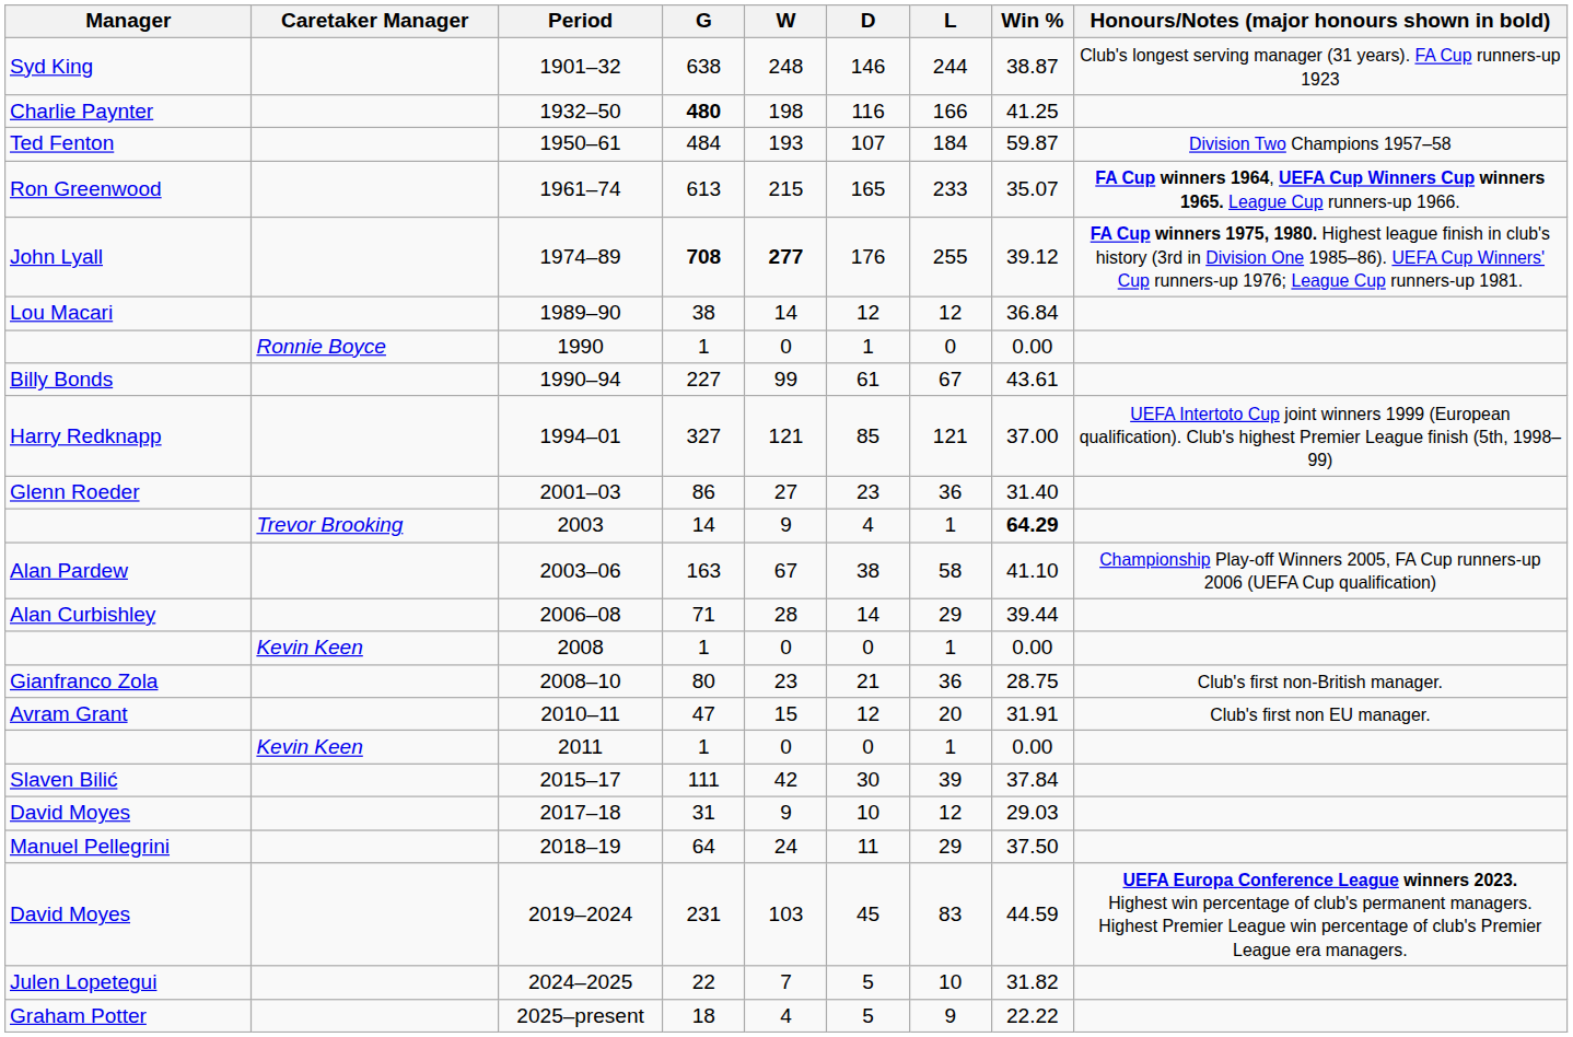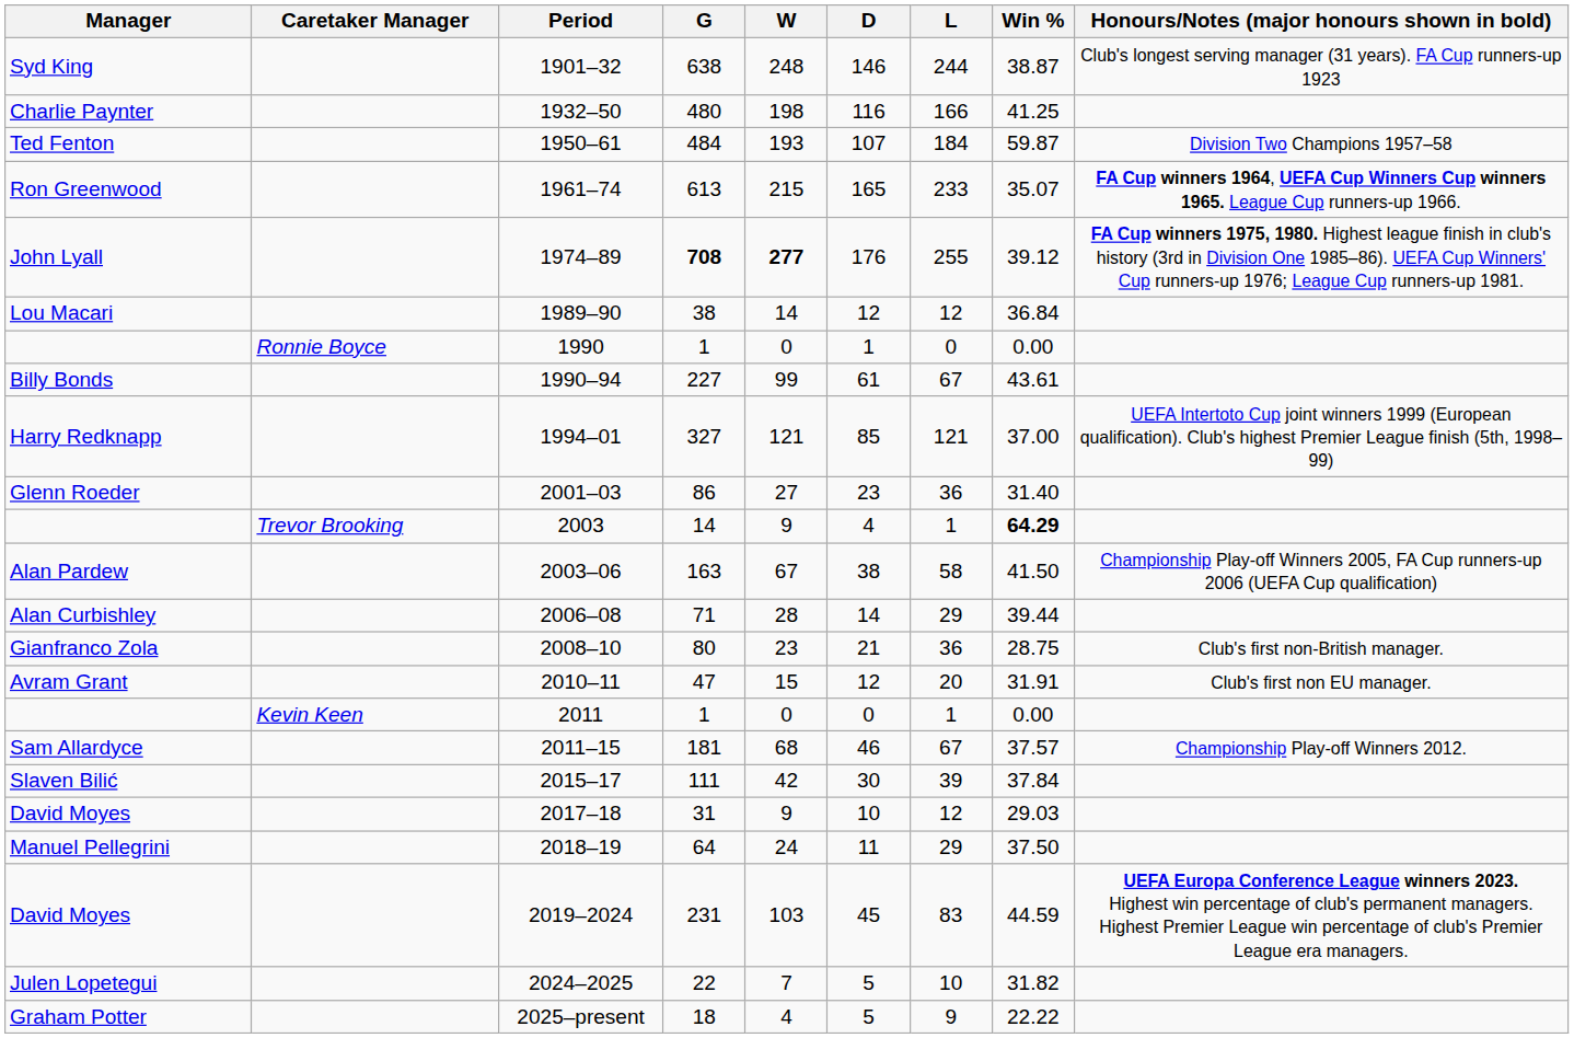 <table class="wikitable sortable" style="width:95%; text-align:center">
 <tr>
 <th style="width: 15%;">Manager</th>
 <th style="width: 15%;">Caretaker Manager</th>
 <th style="width: 10%;">Period</th>
 <th style="width: 5%;">G</th>
 <th style="width: 5%;">W</th>
 <th style="width: 5%;">D</th>
 <th style="width: 5%;">L</th>
 <th style="width: 5%;">Win %</th>
 <th style="width: 30%;">Honours/Notes (major honours shown in bold)</th>
 </tr>
 <tr>
 <td style="text-align:left;"> <a href='#'>Syd King</a></td>
 <td style="text-align:center;"></td>
 <td>1901–32</td>
 <td>638</td>
 <td>248</td>
 <td>146</td>
 <td>244</td>
 <td>38.87</td>
 <td><small> Club's longest serving manager (31 years). <a href='#'>FA Cup</a> runners-up 1923 </small></td>
 </tr>
 <tr>
 <td style="text-align:left;"> <a href='#'>Charlie Paynter</a></td>
 <td style="text-align:center;"></td>
 <td>1932–50</td>
-<td><strong>480</strong></td>
+<td>480</td>
 <td>198</td>
 <td>116</td>
 <td>166</td>
 <td>41.25</td>
 <td></td>
 </tr>
 <tr>
 <td style="text-align:left;"> <a href='#'>Ted Fenton</a></td>
 <td style="text-align:center;"></td>
 <td>1950–61</td>
 <td>484</td>
 <td>193</td>
 <td>107</td>
 <td>184</td>
 <td>59.87</td>
 <td><small> <a href='#'>Division Two</a> Champions 1957–58</small></td>
 </tr>
 <tr>
 <td style="text-align:left;"> <a href='#'>Ron Greenwood</a></td>
 <td style="text-align:center;"></td>
 <td>1961–74</td>
 <td>613</td>
 <td>215</td>
 <td>165</td>
 <td>233</td>
 <td>35.07</td>
 <td><small> <strong><a href='#'>FA Cup</a> winners 1964</strong>, <strong><a href='#'>UEFA Cup Winners Cup</a> winners 1965.</strong> <a href='#'>League Cup</a> runners-up 1966. </small></td>
 </tr>
 <tr>
 <td style="text-align:left;"> <a href='#'>John Lyall</a></td>
 <td style="text-align:center;"></td>
 <td>1974–89</td>
 <td><strong>708</strong></td>
 <td><strong>277</strong></td>
 <td>176</td>
 <td>255</td>
 <td>39.12</td>
 <td><small> <strong><a href='#'>FA Cup</a> winners 1975, 1980.</strong> Highest league finish in club's history (3rd in <a href='#'>Division One</a> 1985–86). <a href='#'>UEFA Cup Winners' Cup</a> runners-up 1976; <a href='#'>League Cup</a> runners-up 1981. </small></td>
 </tr>
 <tr>
 <td style="text-align:left;"> <a href='#'>Lou Macari</a></td>
 <td style="text-align:center;"></td>
 <td>1989–90</td>
 <td>38</td>
 <td>14</td>
 <td>12</td>
 <td>12</td>
 <td>36.84</td>
 <td></td>
 </tr>
 <tr>
 <td></td>
 <td style="text-align:left;"> <em><a href='#'>Ronnie Boyce</a></em></td>
 <td style="text-align:center;">1990</td>
 <td>1</td>
 <td>0</td>
 <td>1</td>
 <td>0</td>
 <td>0.00</td>
 <td></td>
 </tr>
 <tr>
 <td style="text-align:left;"> <a href='#'>Billy Bonds</a></td>
 <td style="text-align:center;"></td>
 <td>1990–94</td>
 <td>227</td>
 <td>99</td>
 <td>61</td>
 <td>67</td>
 <td>43.61</td>
 <td></td>
 </tr>
 <tr>
 <td style="text-align:left;"> <a href='#'>Harry Redknapp</a></td>
 <td style="text-align:center;"></td>
 <td>1994–01</td>
 <td>327</td>
 <td>121</td>
 <td>85</td>
 <td>121</td>
 <td>37.00</td>
 <td><small> <a href='#'>UEFA Intertoto Cup</a> joint winners 1999 (European qualification). Club's highest Premier League finish (5th, 1998–99) </small></td>
 </tr>
 <tr>
 <td style="text-align:left;"> <a href='#'>Glenn Roeder</a></td>
 <td style="text-align:center;"></td>
 <td>2001–03</td>
 <td>86</td>
 <td>27</td>
 <td>23</td>
 <td>36</td>
 <td>31.40</td>
 <td></td>
 </tr>
 <tr>
 <td></td>
 <td style="text-align:left;"> <em><a href='#'>Trevor Brooking</a></em></td>
 <td style="text-align:center;">2003</td>
 <td>14</td>
 <td>9</td>
 <td>4</td>
 <td>1</td>
 <td><strong>64.29</strong></td>
 <td></td>
 </tr>
 <tr>
 <td style="text-align:left;"> <a href='#'>Alan Pardew</a></td>
 <td style="text-align:center;"></td>
 <td>2003–06</td>
 <td>163</td>
 <td>67</td>
 <td>38</td>
 <td>58</td>
-<td>41.10</td>
+<td>41.50</td>
 <td><small> <a href='#'>Championship</a> Play-off Winners 2005, FA Cup runners-up 2006 (UEFA Cup qualification) </small></td>
 </tr>
 <tr>
 <td style="text-align:left;"> <a href='#'>Alan Curbishley</a></td>
 <td style="text-align:center;"></td>
 <td>2006–08</td>
 <td>71</td>
 <td>28</td>
 <td>14</td>
 <td>29</td>
 <td>39.44</td>
-<td></td>
-</tr>
-<tr>
-<td></td>
-<td style="text-align:left;"> <em><a href='#'>Kevin Keen</a></em></td>
-<td style="text-align:center;">2008</td>
-<td>1</td>
-<td>0</td>
-<td>0</td>
-<td>1</td>
-<td>0.00</td>
 <td></td>
 </tr>
 <tr>
 <td style="text-align:left;"> <a href='#'>Gianfranco Zola</a></td>
 <td style="text-align:center;"></td>
 <td>2008–10</td>
 <td>80</td>
 <td>23</td>
 <td>21</td>
 <td>36</td>
 <td>28.75</td>
 <td><small> Club's first non-British manager.</small></td>
 </tr>
 <tr>
 <td style="text-align:left;"> <a href='#'>Avram Grant</a></td>
 <td style="text-align:center;"></td>
 <td>2010–11</td>
 <td>47</td>
 <td>15</td>
 <td>12</td>
 <td>20</td>
 <td>31.91</td>
 <td><small> Club's first non EU manager.</small></td>
 </tr>
 <tr>
 <td></td>
 <td style="text-align:left;"> <em><a href='#'>Kevin Keen</a></em></td>
 <td style="text-align:center;">2011</td>
 <td>1</td>
 <td>0</td>
 <td>0</td>
 <td>1</td>
 <td>0.00</td>
 <td></td>
+</tr>
+<tr>
+<td style="text-align:left;"> <a href='#'>Sam Allardyce</a></td>
+<td style="text-align:center;"></td>
+<td>2011–15</td>
+<td>181</td>
+<td>68</td>
+<td>46</td>
+<td>67</td>
+<td>37.57</td>
+<td><small> <a href='#'>Championship</a> Play-off Winners 2012.</small></td>
 </tr>
 <tr>
 <td style="text-align:left;"> <a href='#'>Slaven Bilić</a></td>
 <td style="text-align:center;"></td>
 <td>2015–17</td>
 <td>111</td>
 <td>42</td>
 <td>30</td>
 <td>39</td>
 <td>37.84</td>
 <td></td>
 </tr>
 <tr>
 <td style="text-align:left;"> <a href='#'>David Moyes</a></td>
 <td style="text-align:center;"></td>
 <td>2017–18</td>
 <td>31</td>
 <td>9</td>
 <td>10</td>
 <td>12</td>
 <td>29.03</td>
 <td></td>
 </tr>
 <tr>
 <td style="text-align:left;"> <a href='#'>Manuel Pellegrini</a></td>
 <td style="text-align:center;"></td>
 <td>2018–19</td>
 <td>64</td>
 <td>24</td>
 <td>11</td>
 <td>29</td>
 <td>37.50</td>
 <td></td>
 </tr>
 <tr>
 <td style="text-align:left;"> <a href='#'>David Moyes</a></td>
 <td style="text-align:center;"></td>
 <td>2019–2024</td>
 <td>231</td>
 <td>103</td>
 <td>45</td>
 <td>83</td>
 <td>44.59</td>
 <td><small> <strong><a href='#'>UEFA Europa Conference League</a> winners 2023.</strong> <br> Highest win percentage of club's permanent managers. Highest Premier League win percentage of club's Premier League era managers. </small></td>
 </tr>
 <tr>
 <td style="text-align:left;"> <a href='#'>Julen Lopetegui</a></td>
 <td style="text-align:center;"></td>
 <td>2024–2025</td>
 <td>22</td>
 <td>7</td>
 <td>5</td>
 <td>10</td>
 <td>31.82</td>
 <td></td>
 </tr>
 <tr>
 <td style="text-align:left;"> <a href='#'>Graham Potter</a></td>
 <td style="text-align:center;"></td>
 <td>2025–present</td>
 <td>18</td>
 <td>4</td>
 <td>5</td>
 <td>9</td>
 <td>22.22</td>
 <td></td>
 </tr>
 </table>
